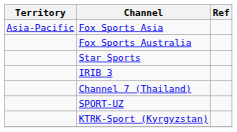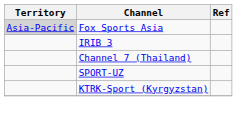 <table class="wikitable">
 <tr>
 <th>Territory</th>
 <th>Channel</th>
 <th>Ref</th>
 </tr>
 <tr>
-<td><a href='#'>Asia-Pacific</a></td>
+<td style="background: lightgrey;"><a href='#'>Asia-Pacific</a></td>
 <td><a href='#'>Fox Sports Asia</a></td>
-<td></td>
-</tr>
-<tr>
-<td></td>
-<td><a href='#'>Fox Sports Australia</a></td>
-<td></td>
-</tr>
-<tr>
-<td></td>
-<td><a href='#'>Star Sports</a></td>
 <td></td>
 </tr>
 <tr>
 <td></td>
 <td><a href='#'>IRIB 3</a></td>
 <td></td>
 </tr>
 <tr>
 <td></td>
 <td><a href='#'>Channel 7 (Thailand)</a></td>
 <td></td>
 </tr>
 <tr>
 <td></td>
 <td><a href='#'>SPORT-UZ</a></td>
 <td></td>
 </tr>
 <tr>
 <td></td>
 <td><a href='#'>KTRK-Sport (Kyrgyzstan)</a></td>
 <td></td>
 </tr>
 <tr>
 </tr>
 </table>
